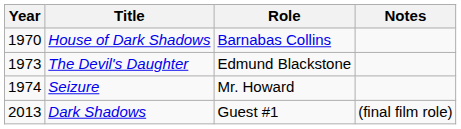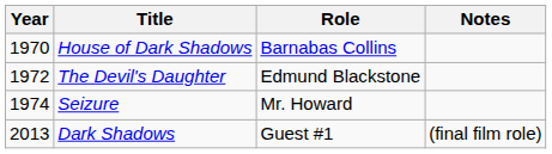 <table class="wikitable">
 <tr>
 <th>Year</th>
 <th>Title</th>
 <th>Role</th>
 <th>Notes</th>
 </tr>
 <tr>
 <td>1970</td>
 <td><em><a href='#'>House of Dark Shadows</a></em></td>
 <td><a href='#'>Barnabas Collins</a></td>
 <td></td>
 </tr>
 <tr>
-<td>1973</td>
+<td>1972</td>
 <td><em><a href='#'>The Devil's Daughter</a></em></td>
 <td>Edmund Blackstone</td>
 <td></td>
 </tr>
 <tr>
 <td>1974</td>
 <td><em><a href='#'>Seizure</a></em></td>
 <td>Mr. Howard</td>
 <td></td>
 </tr>
 <tr>
 <td>2013</td>
 <td><em><a href='#'>Dark Shadows</a></em></td>
 <td>Guest #1</td>
 <td>(final film role)</td>
 </tr>
 </table>
